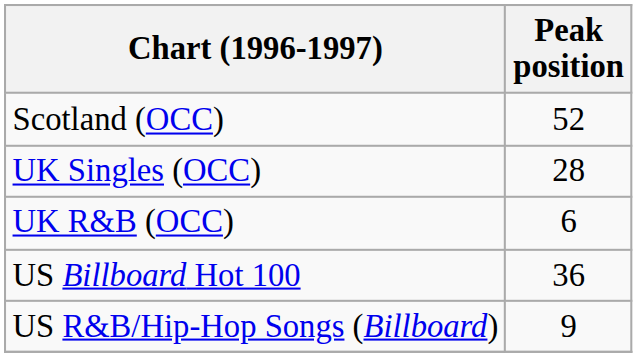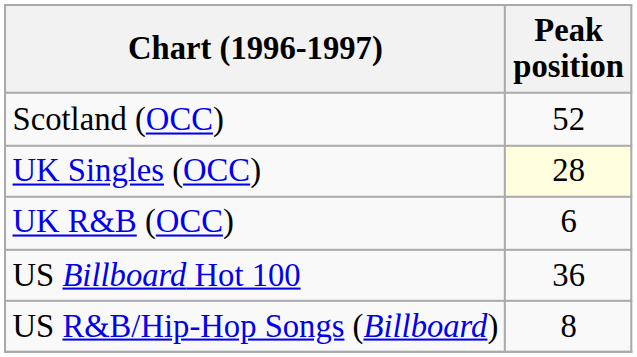 <table class="wikitable">
 <tr>
 <th align="center">Chart (1996-1997)</th>
 <th align="center">Peak<br>position</th>
 </tr>
 <tr>
 <td align="left">Scotland (<a href='#'>OCC</a>)</td>
 <td align="center">52</td>
 </tr>
 <tr>
 <td align="left"><a href='#'>UK Singles</a> (<a href='#'>OCC</a>)</td>
-<td align="center">28</td>
+<td align="center" style="background: lightyellow;">28</td>
 </tr>
 <tr>
 <td align="left"><a href='#'>UK R&B</a> (<a href='#'>OCC</a>)</td>
 <td align="center">6</td>
 </tr>
 <tr>
 <td align="left">US <a href='#'><em>Billboard</em> Hot 100</a></td>
 <td align="center">36</td>
 </tr>
 <tr>
 <td align="left">US <a href='#'>R&B/Hip-Hop Songs</a> (<em><a href='#'>Billboard</a></em>)</td>
-<td align="center">9</td>
+<td align="center">8</td>
 </tr>
 <tr>
 </tr>
 </table>
